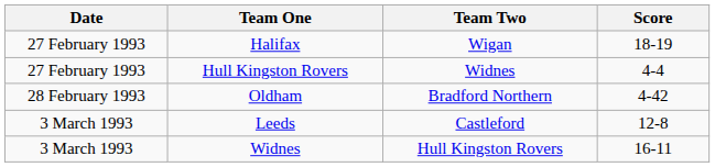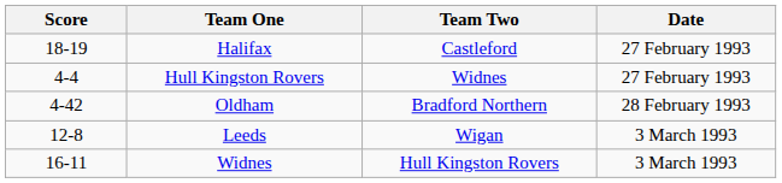 <table class="wikitable" style="text-align: center">
 <tr>
-<th width=150>Date</th>
+<th width=100>Score</th>
 <th width=200>Team One</th>
 <th width=200>Team Two</th>
-<th width=100>Score</th>
+<th width=150>Date</th>
 </tr>
 <tr>
+<td>18-19</td>
+<td><a href='#'>Halifax</a></td>
+<td><a href='#'>Castleford</a></td>
 <td>27 February 1993</td>
-<td><a href='#'>Halifax</a></td>
-<td><a href='#'>Wigan</a></td>
-<td>18-19</td>
 </tr>
 <tr>
-<td>27 February 1993</td>
+<td>4-4</td>
 <td><a href='#'>Hull Kingston Rovers</a></td>
 <td><a href='#'>Widnes</a></td>
-<td>4-4</td>
+<td>27 February 1993</td>
 </tr>
 <tr>
-<td>28 February 1993</td>
+<td>4-42</td>
 <td><a href='#'>Oldham</a></td>
 <td><a href='#'>Bradford Northern</a></td>
-<td>4-42</td>
+<td>28 February 1993</td>
 </tr>
 <tr>
+<td>12-8</td>
+<td><a href='#'>Leeds</a></td>
+<td><a href='#'>Wigan</a></td>
 <td>3 March 1993</td>
-<td><a href='#'>Leeds</a></td>
-<td><a href='#'>Castleford</a></td>
-<td>12-8</td>
 </tr>
 <tr>
-<td>3 March 1993</td>
+<td>16-11</td>
 <td><a href='#'>Widnes</a></td>
 <td><a href='#'>Hull Kingston Rovers</a></td>
-<td>16-11</td>
+<td>3 March 1993</td>
 </tr>
 </table>
